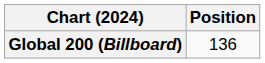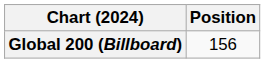 <table class="wikitable plainrowheaders" style="text-align:center;">
 <tr>
 <th scope="col">Chart (2024)</th>
 <th scope="col">Position</th>
 </tr>
 <tr>
 <th scope="row">Global 200 (<em>Billboard</em>)</th>
-<td>136</td>
+<td>156</td>
 </tr>
 </table>
